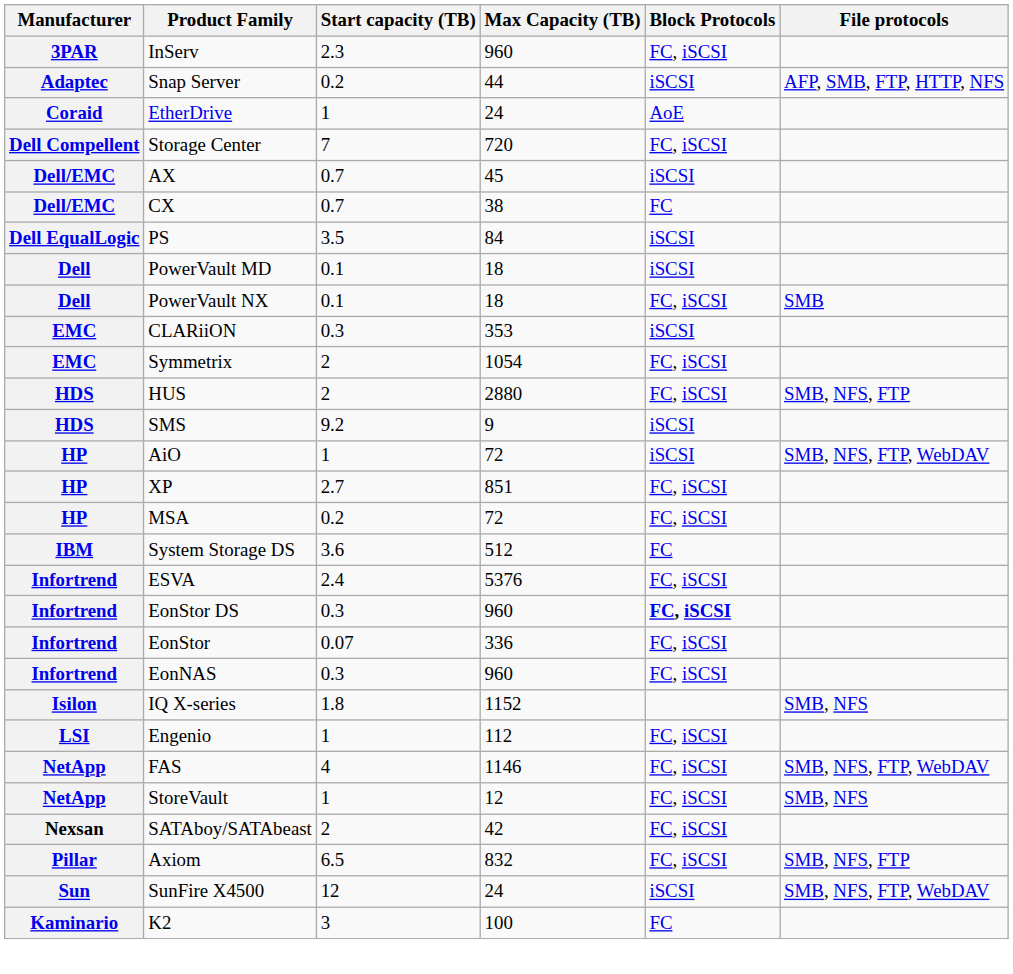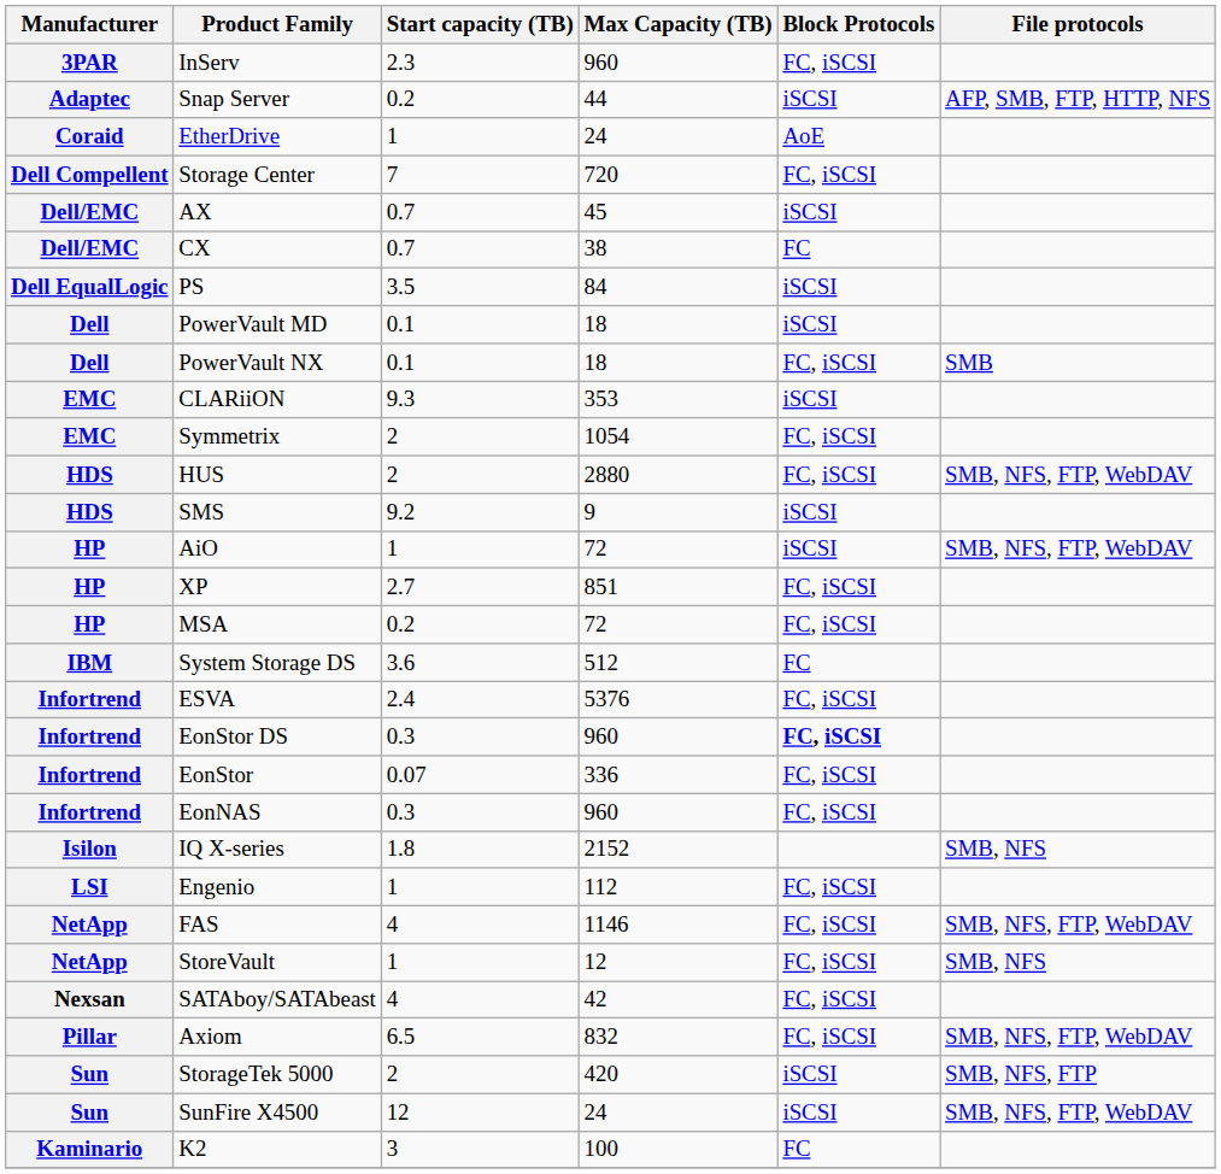 <table class="wikitable sortable" style="font-size: 90%">
 <tr>
 <th>Manufacturer</th>
 <th>Product Family</th>
 <th>Start capacity (TB)</th>
 <th>Max Capacity (TB)</th>
 <th>Block Protocols</th>
 <th>File protocols</th>
 </tr>
 <tr>
 <th><a href='#'>3PAR</a></th>
 <td>InServ</td>
 <td>2.3</td>
 <td>960</td>
 <td><a href='#'>FC</a>, <a href='#'>iSCSI</a></td>
 <td></td>
 </tr>
 <tr>
 <th><a href='#'>Adaptec</a></th>
 <td>Snap Server</td>
 <td>0.2</td>
 <td>44</td>
 <td><a href='#'>iSCSI</a></td>
 <td><a href='#'>AFP</a>, <a href='#'>SMB</a>, <a href='#'>FTP</a>, <a href='#'>HTTP</a>, <a href='#'>NFS</a></td>
 </tr>
 <tr>
 <th><a href='#'>Coraid</a></th>
 <td><a href='#'>EtherDrive</a></td>
 <td>1</td>
 <td>24</td>
 <td><a href='#'>AoE</a></td>
 <td></td>
 </tr>
 <tr>
 <th><a href='#'>Dell Compellent</a></th>
 <td>Storage Center</td>
 <td>7</td>
 <td>720</td>
 <td><a href='#'>FC</a>, <a href='#'>iSCSI</a></td>
 <td></td>
 </tr>
 <tr>
 <th><a href='#'>Dell/EMC</a></th>
 <td>AX</td>
 <td>0.7</td>
 <td>45</td>
 <td><a href='#'>iSCSI</a></td>
 <td></td>
 </tr>
 <tr>
 <th><a href='#'>Dell/EMC</a></th>
 <td>CX</td>
 <td>0.7</td>
 <td>38</td>
 <td><a href='#'>FC</a></td>
 <td></td>
 </tr>
 <tr>
 <th><a href='#'>Dell EqualLogic</a></th>
 <td>PS</td>
 <td>3.5</td>
 <td>84</td>
 <td><a href='#'>iSCSI</a></td>
 <td></td>
 </tr>
 <tr>
 <th><a href='#'>Dell</a></th>
 <td>PowerVault MD</td>
 <td>0.1</td>
 <td>18</td>
 <td><a href='#'>iSCSI</a></td>
 <td></td>
 </tr>
 <tr>
 <th><a href='#'>Dell</a></th>
 <td>PowerVault NX</td>
 <td>0.1</td>
 <td>18</td>
 <td><a href='#'>FC</a>, <a href='#'>iSCSI</a></td>
 <td><a href='#'>SMB</a></td>
 </tr>
 <tr>
 <th><a href='#'>EMC</a></th>
 <td>CLARiiON</td>
-<td>0.3</td>
+<td>9.3</td>
 <td>353</td>
 <td><a href='#'>iSCSI</a></td>
 <td></td>
 </tr>
 <tr>
 <th><a href='#'>EMC</a></th>
 <td>Symmetrix</td>
 <td>2</td>
 <td>1054</td>
 <td><a href='#'>FC</a>, <a href='#'>iSCSI</a></td>
 <td></td>
 </tr>
 <tr>
 <th><a href='#'>HDS</a></th>
 <td>HUS</td>
 <td>2</td>
 <td>2880</td>
 <td><a href='#'>FC</a>, <a href='#'>iSCSI</a></td>
-<td><a href='#'>SMB</a>, <a href='#'>NFS</a>, <a href='#'>FTP</a></td>
+<td><a href='#'>SMB</a>, <a href='#'>NFS</a>, <a href='#'>FTP</a>, <a href='#'>WebDAV</a></td>
 </tr>
 <tr>
 <th><a href='#'>HDS</a></th>
 <td>SMS</td>
 <td>9.2</td>
 <td>9</td>
 <td><a href='#'>iSCSI</a></td>
 <td></td>
 </tr>
 <tr>
 <th><a href='#'>HP</a></th>
 <td>AiO</td>
 <td>1</td>
 <td>72</td>
 <td><a href='#'>iSCSI</a></td>
 <td><a href='#'>SMB</a>, <a href='#'>NFS</a>, <a href='#'>FTP</a>, <a href='#'>WebDAV</a></td>
 </tr>
 <tr>
 <th><a href='#'>HP</a></th>
 <td>XP</td>
 <td>2.7</td>
 <td>851</td>
 <td><a href='#'>FC</a>, <a href='#'>iSCSI</a></td>
 <td></td>
 </tr>
 <tr>
 <th><a href='#'>HP</a></th>
 <td>MSA</td>
 <td>0.2</td>
 <td>72</td>
 <td><a href='#'>FC</a>, <a href='#'>iSCSI</a></td>
 <td></td>
 </tr>
 <tr>
 <th><a href='#'>IBM</a></th>
 <td>System Storage DS</td>
 <td>3.6</td>
 <td>512</td>
 <td><a href='#'>FC</a></td>
 <td></td>
 </tr>
 <tr>
 <th><a href='#'>Infortrend</a></th>
 <td>ESVA</td>
 <td>2.4</td>
 <td>5376</td>
 <td><a href='#'>FC</a>, <a href='#'>iSCSI</a></td>
 <td></td>
 </tr>
 <tr>
 <th><a href='#'>Infortrend</a></th>
 <td>EonStor DS</td>
 <td>0.3</td>
 <td>960</td>
 <td><strong><a href='#'>FC</a>, <a href='#'>iSCSI</a></strong></td>
 <td></td>
 </tr>
 <tr>
 <th><a href='#'>Infortrend</a></th>
 <td>EonStor</td>
 <td>0.07</td>
 <td>336</td>
 <td><a href='#'>FC</a>, <a href='#'>iSCSI</a></td>
 <td></td>
 </tr>
 <tr>
 <th><a href='#'>Infortrend</a></th>
 <td>EonNAS</td>
 <td>0.3</td>
 <td>960</td>
 <td><a href='#'>FC</a>, <a href='#'>iSCSI</a></td>
 <td></td>
 </tr>
 <tr>
 <th><a href='#'>Isilon</a></th>
 <td>IQ X-series</td>
 <td>1.8</td>
-<td>1152</td>
+<td>2152</td>
 <td></td>
 <td><a href='#'>SMB</a>, <a href='#'>NFS</a></td>
 </tr>
 <tr>
 <th><a href='#'>LSI</a></th>
 <td>Engenio</td>
 <td>1</td>
 <td>112</td>
 <td><a href='#'>FC</a>, <a href='#'>iSCSI</a></td>
 <td></td>
 </tr>
 <tr>
 <th><a href='#'>NetApp</a></th>
 <td>FAS</td>
 <td>4</td>
 <td>1146</td>
 <td><a href='#'>FC</a>, <a href='#'>iSCSI</a></td>
 <td><a href='#'>SMB</a>, <a href='#'>NFS</a>, <a href='#'>FTP</a>, <a href='#'>WebDAV</a></td>
 </tr>
 <tr>
 <th><a href='#'>NetApp</a></th>
 <td>StoreVault</td>
 <td>1</td>
 <td>12</td>
 <td><a href='#'>FC</a>, <a href='#'>iSCSI</a></td>
 <td><a href='#'>SMB</a>, <a href='#'>NFS</a></td>
 </tr>
 <tr>
 <th>Nexsan</th>
 <td>SATAboy/SATAbeast</td>
-<td>2</td>
+<td>4</td>
 <td>42</td>
 <td><a href='#'>FC</a>, <a href='#'>iSCSI</a></td>
 <td></td>
 </tr>
 <tr>
 <th><a href='#'>Pillar</a></th>
 <td>Axiom</td>
 <td>6.5</td>
 <td>832</td>
 <td><a href='#'>FC</a>, <a href='#'>iSCSI</a></td>
+<td><a href='#'>SMB</a>, <a href='#'>NFS</a>, <a href='#'>FTP</a>, <a href='#'>WebDAV</a></td>
+</tr>
+<tr>
+<th><a href='#'> Sun</a></th>
+<td>StorageTek 5000</td>
+<td>2</td>
+<td>420</td>
+<td><a href='#'>iSCSI</a></td>
 <td><a href='#'>SMB</a>, <a href='#'>NFS</a>, <a href='#'>FTP</a></td>
 </tr>
 <tr>
 <th><a href='#'> Sun</a></th>
 <td>SunFire X4500</td>
 <td>12</td>
 <td>24</td>
 <td><a href='#'>iSCSI</a></td>
 <td><a href='#'>SMB</a>, <a href='#'>NFS</a>, <a href='#'>FTP</a>, <a href='#'>WebDAV</a></td>
 </tr>
 <tr>
 <th><a href='#'>Kaminario</a></th>
 <td>K2</td>
 <td>3</td>
 <td>100</td>
 <td><a href='#'>FC</a></td>
 <td></td>
 </tr>
 <tr>
 </tr>
 </table>
